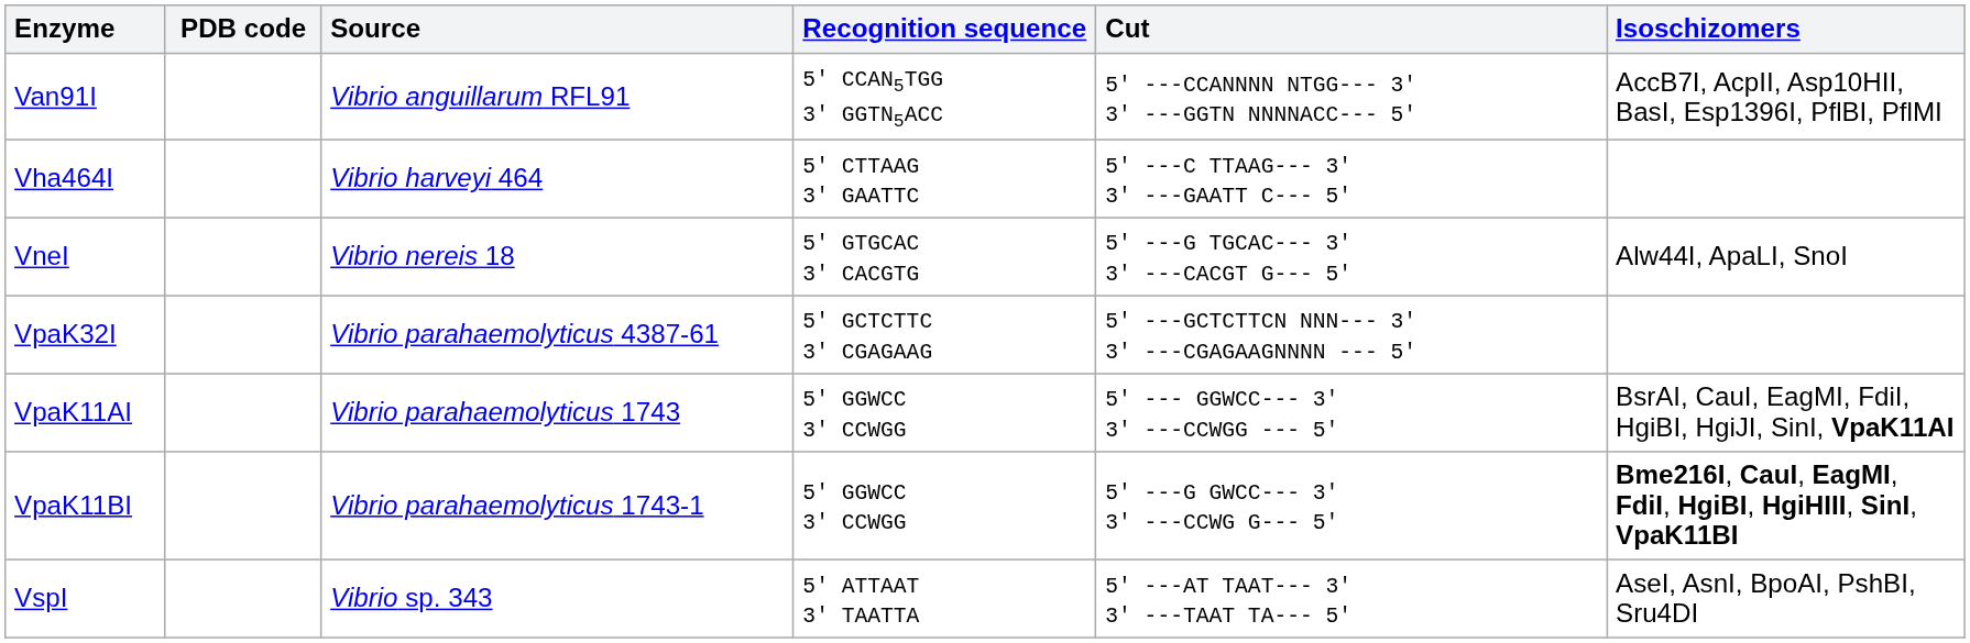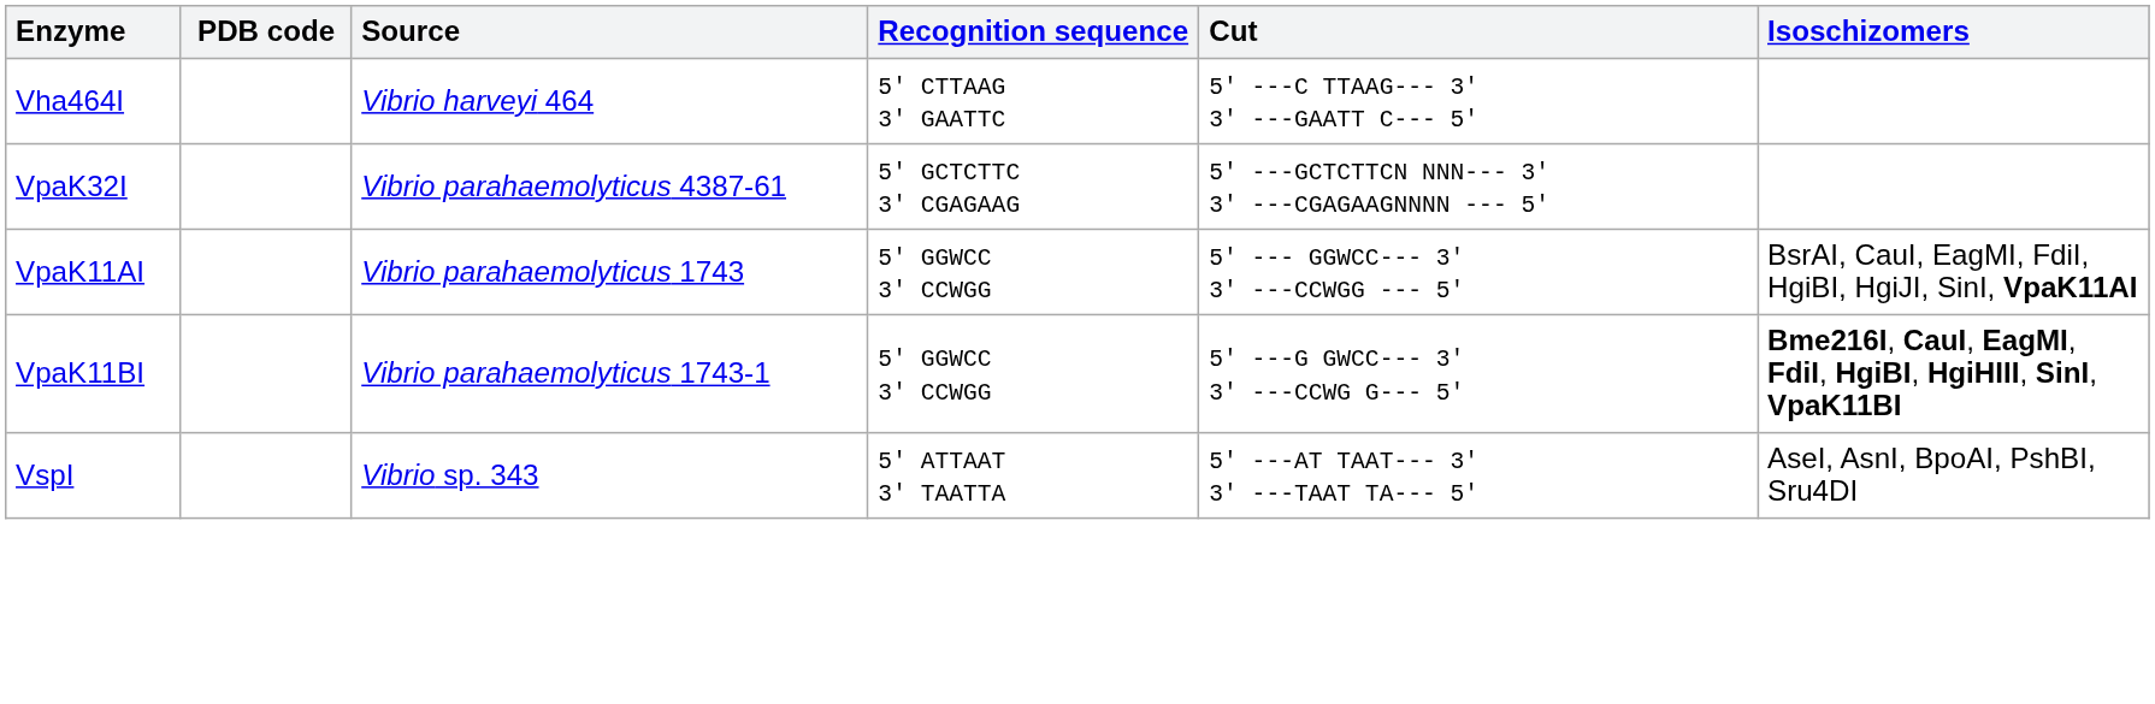 <table class="sortable" border="1" cellpadding="5" cellspacing="0" style="border:1px solid #aaa; width:1180px; border-collapse:collapse">
 <tr>
 <td align="left" style="background:#F2F3F4" width="87px"><strong>Enzyme</strong></td>
 <td align="center" style="background:#F2F3F4" width="88px"><strong>PDB code</strong></td>
 <td align="left" style="background:#F2F3F4" width="290px"><strong>Source</strong></td>
 <td align="left" style="background:#F2F3F4" width="180px"><strong><a href='#'>Recognition sequence</a></strong></td>
 <td align="left" style="background:#F2F3F4" width="320px"><strong>Cut</strong></td>
 <td align="left" style="background:#F2F3F4" width="215px"><strong><a href='#'>Isoschizomers</a></strong></td>
 </tr>
 <tr>
-<td><a href='#'>Van91I</a></td>
-<td></td>
-<td><a href='#'><em>Vibrio anguillarum</em> RFL91</a></td>
-<td><code> 5' CCAN<sub>5</sub>TGG </code><br> <code> 3' GGTN<sub>5</sub>ACC </code></td>
-<td><code> 5' ---CCANNNN  NTGG--- 3' </code><br> <code> 3' ---GGTN  NNNNACC--- 5' </code></td>
-<td>AccB7I, AcpII, Asp10HII, BasI, Esp1396I, PflBI, PflMI</td>
-</tr>
-<tr>
 <td><a href='#'>Vha464I</a></td>
 <td></td>
 <td><a href='#'><em>Vibrio harveyi</em> 464</a></td>
 <td><code> 5' CTTAAG </code><br> <code> 3' GAATTC </code></td>
 <td><code> 5' ---C  TTAAG--- 3' </code><br> <code> 3' ---GAATT  C--- 5' </code></td>
 <td></td>
-</tr>
-<tr>
-<td><a href='#'>VneI</a></td>
-<td></td>
-<td><a href='#'><em>Vibrio nereis</em> 18</a></td>
-<td><code> 5' GTGCAC </code><br> <code> 3' CACGTG </code></td>
-<td><code> 5' ---G  TGCAC--- 3' </code><br> <code> 3' ---CACGT  G--- 5' </code></td>
-<td>Alw44I, ApaLI, SnoI</td>
 </tr>
 <tr>
 <td><a href='#'>VpaK32I</a></td>
 <td></td>
 <td><a href='#'><em>Vibrio parahaemolyticus</em> 4387-61</a></td>
 <td><code> 5' GCTCTTC </code><br> <code> 3' CGAGAAG </code></td>
 <td><code> 5' ---GCTCTTCN  NNN--- 3' </code><br> <code> 3' ---CGAGAAGNNNN  --- 5' </code></td>
 <td></td>
 </tr>
 <tr>
 <td><a href='#'>VpaK11AI</a></td>
 <td></td>
 <td><a href='#'><em>Vibrio parahaemolyticus</em> 1743</a></td>
 <td><code> 5' GGWCC </code><br> <code> 3' CCWGG </code></td>
 <td><code> 5' ---  GGWCC--- 3' </code><br> <code> 3' ---CCWGG  --- 5' </code></td>
 <td>BsrAI, CauI, EagMI, FdiI, HgiBI, HgiJI, SinI, <span><strong>VpaK11AI</strong></span></td>
 </tr>
 <tr>
 <td><a href='#'>VpaK11BI</a></td>
 <td></td>
 <td><a href='#'><em>Vibrio parahaemolyticus</em> 1743-1</a></td>
 <td><code> 5' GGWCC </code><br> <code> 3' CCWGG </code></td>
 <td><code> 5' ---G  GWCC--- 3' </code><br> <code> 3' ---CCWG  G--- 5' </code></td>
 <td><span><strong>Bme216I</strong></span>, <span><strong>CauI</strong></span>, <span><strong>EagMI</strong></span>, <span><strong>FdiI</strong></span>, <span><strong>HgiBI</strong></span>, <span><strong>HgiHIII</strong></span>, <span><strong>SinI</strong></span>, <span><strong>VpaK11BI</strong></span></td>
 </tr>
 <tr>
 <td><a href='#'>VspI</a></td>
 <td></td>
 <td><a href='#'><em>Vibrio</em> sp. 343</a></td>
 <td><code> 5' ATTAAT </code><br> <code> 3' TAATTA </code></td>
 <td><code> 5' ---AT  TAAT--- 3' </code><br> <code> 3' ---TAAT  TA--- 5' </code></td>
 <td>AseI, AsnI, BpoAI, PshBI, Sru4DI</td>
 </tr>
 </table>
